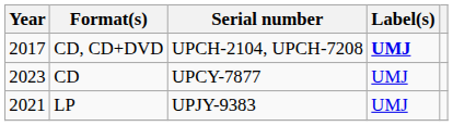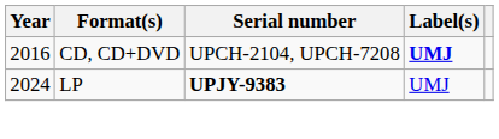 <table class="wikitable sortable plainrowheaders">
 <tr>
 <th scope="col">Year</th>
 <th scope="col">Format(s)</th>
 <th scope="col">Serial number</th>
 <th scope="col">Label(s)</th>
 <th scope="col"></th>
 </tr>
 <tr>
-<td>2017</td>
+<td>2016</td>
 <td>CD, CD+DVD</td>
 <td>UPCH-2104, UPCH-7208</td>
 <td><strong><a href='#'>UMJ</a></strong></td>
 <td></td>
 </tr>
 <tr>
-<td>2023</td>
-<td>CD</td>
-<td>UPCY-7877</td>
-<td><a href='#'>UMJ</a></td>
-<td></td>
-</tr>
-<tr>
-<td>2021</td>
+<td>2024</td>
 <td>LP</td>
-<td>UPJY-9383</td>
+<td><strong>UPJY-9383</strong></td>
 <td><a href='#'>UMJ</a></td>
 <td></td>
 </tr>
 <tr>
 </tr>
 </table>
